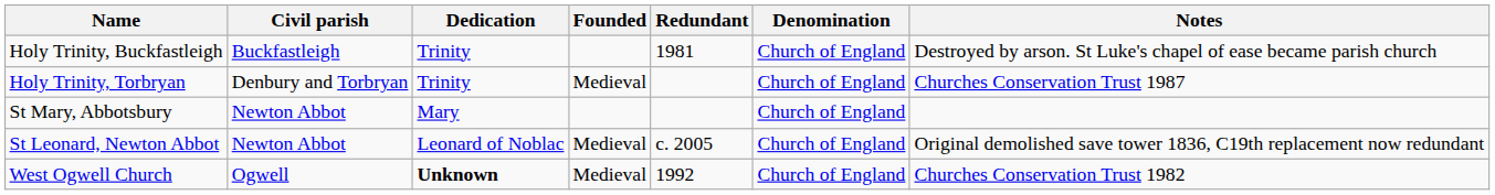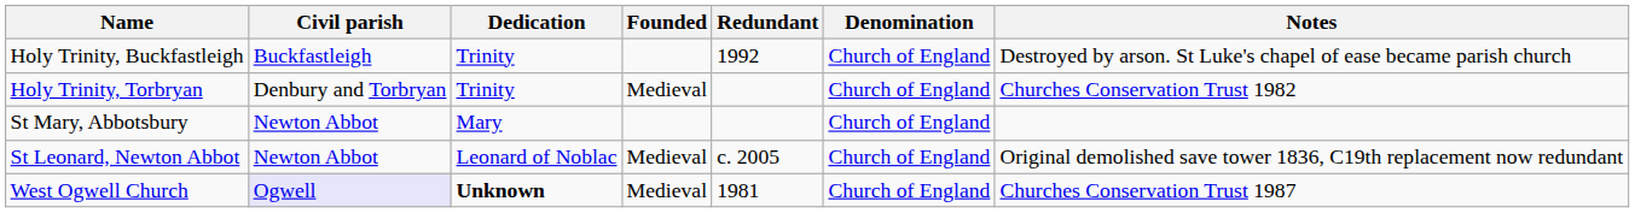 <table class="wikitable sortable">
 <tr>
 <th>Name</th>
 <th>Civil parish</th>
 <th>Dedication</th>
 <th>Founded</th>
 <th>Redundant</th>
 <th>Denomination</th>
 <th>Notes</th>
 </tr>
 <tr>
 <td>Holy Trinity, Buckfastleigh</td>
 <td><a href='#'>Buckfastleigh</a></td>
 <td><a href='#'>Trinity</a></td>
 <td></td>
-<td>1981</td>
+<td>1992</td>
 <td><a href='#'>Church of England</a></td>
 <td>Destroyed by arson. St Luke's chapel of ease became parish church</td>
 </tr>
 <tr>
 <td><a href='#'>Holy Trinity, Torbryan</a></td>
 <td>Denbury and <a href='#'>Torbryan</a></td>
 <td><a href='#'>Trinity</a></td>
 <td>Medieval</td>
 <td></td>
 <td><a href='#'>Church of England</a></td>
-<td><a href='#'>Churches Conservation Trust</a> 1987</td>
+<td><a href='#'>Churches Conservation Trust</a> 1982</td>
 </tr>
 <tr>
 <td>St Mary, Abbotsbury</td>
 <td><a href='#'>Newton Abbot</a></td>
 <td><a href='#'>Mary</a></td>
 <td></td>
 <td></td>
 <td><a href='#'>Church of England</a></td>
 <td></td>
 </tr>
 <tr>
 <td><a href='#'>St Leonard, Newton Abbot</a></td>
 <td><a href='#'>Newton Abbot</a></td>
 <td><a href='#'>Leonard of Noblac</a></td>
 <td>Medieval</td>
 <td>c. 2005</td>
 <td><a href='#'>Church of England</a></td>
 <td>Original demolished save tower 1836, C19th replacement now redundant</td>
 </tr>
 <tr>
 <td><a href='#'>West Ogwell Church</a></td>
-<td><a href='#'>Ogwell</a></td>
+<td style="background: lavender;"><a href='#'>Ogwell</a></td>
 <td><strong>Unknown</strong></td>
 <td>Medieval</td>
-<td>1992</td>
+<td>1981</td>
 <td><a href='#'>Church of England</a></td>
-<td><a href='#'>Churches Conservation Trust</a> 1982</td>
+<td><a href='#'>Churches Conservation Trust</a> 1987</td>
 </tr>
 </table>
